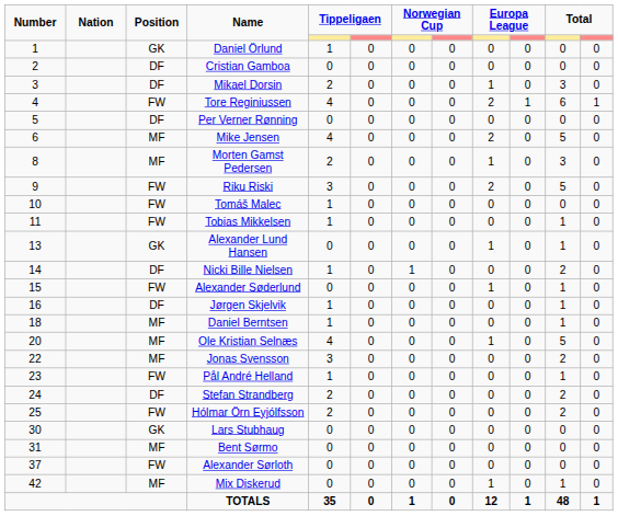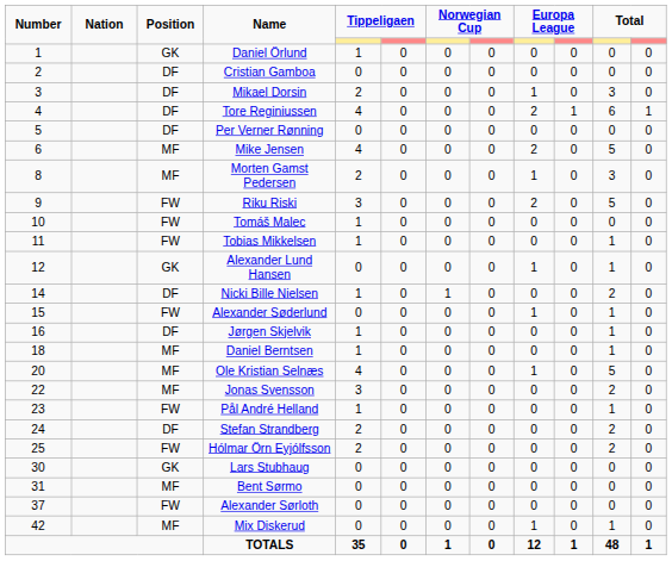 <table class="wikitable" style="font-size: 100%; text-align: center;">
 <tr>
 <td rowspan="2" width="10%" align="center"><strong>Number</strong></td>
 <td rowspan="2" width="10%" align="center"><strong>Nation</strong></td>
 <td rowspan="2" width="10%" align="center"><strong>Position</strong></td>
 <td rowspan="2" width="20%" align="center"><strong>Name</strong></td>
 <td colspan="2" align="center"><strong><a href='#'>Tippeligaen</a></strong></td>
 <td colspan="2" align="center"><strong><a href='#'>Norwegian Cup</a></strong></td>
 <td colspan="2" align="center"><strong><a href='#'>Europa League</a></strong></td>
 <td colspan="2" align="center"><strong>Total</strong></td>
 </tr>
 <tr>
 <th width=60 style="background: #FFEE99"></th>
 <th width=60 style="background: #FF8888"></th>
 <th width=60 style="background: #FFEE99"></th>
 <th width=60 style="background: #FF8888"></th>
 <th width=60 style="background: #FFEE99"></th>
 <th width=60 style="background: #FF8888"></th>
 <th width=60 style="background: #FFEE99"></th>
 <th width=60 style="background: #FF8888"></th>
 </tr>
 <tr>
 <td>1</td>
 <td></td>
 <td>GK</td>
 <td><a href='#'>Daniel Örlund</a></td>
 <td>1</td>
 <td>0</td>
 <td>0</td>
 <td>0</td>
 <td>0</td>
 <td>0</td>
 <td>0</td>
 <td>0</td>
 </tr>
 <tr>
 <td>2</td>
 <td></td>
 <td>DF</td>
 <td><a href='#'>Cristian Gamboa</a></td>
 <td>0</td>
 <td>0</td>
 <td>0</td>
 <td>0</td>
 <td>0</td>
 <td>0</td>
 <td>0</td>
 <td>0</td>
 </tr>
 <tr>
 <td>3</td>
 <td></td>
 <td>DF</td>
 <td><a href='#'>Mikael Dorsin</a></td>
 <td>2</td>
 <td>0</td>
 <td>0</td>
 <td>0</td>
 <td>1</td>
 <td>0</td>
 <td>3</td>
 <td>0</td>
 </tr>
 <tr>
 <td>4</td>
 <td></td>
-<td>FW</td>
+<td>DF</td>
 <td><a href='#'>Tore Reginiussen</a></td>
 <td>4</td>
 <td>0</td>
 <td>0</td>
 <td>0</td>
 <td>2</td>
 <td>1</td>
 <td>6</td>
 <td>1</td>
 </tr>
 <tr>
 <td>5</td>
 <td></td>
 <td>DF</td>
 <td><a href='#'>Per Verner Rønning</a></td>
 <td>0</td>
 <td>0</td>
 <td>0</td>
 <td>0</td>
 <td>0</td>
 <td>0</td>
 <td>0</td>
 <td>0</td>
 </tr>
 <tr>
 <td>6</td>
 <td></td>
 <td>MF</td>
 <td><a href='#'>Mike Jensen</a></td>
 <td>4</td>
 <td>0</td>
 <td>0</td>
 <td>0</td>
 <td>2</td>
 <td>0</td>
 <td>5</td>
 <td>0</td>
 </tr>
 <tr>
 <td>8</td>
 <td></td>
 <td>MF</td>
 <td><a href='#'>Morten Gamst Pedersen</a></td>
 <td>2</td>
 <td>0</td>
 <td>0</td>
 <td>0</td>
 <td>1</td>
 <td>0</td>
 <td>3</td>
 <td>0</td>
 </tr>
 <tr>
 <td>9</td>
 <td></td>
 <td>FW</td>
 <td><a href='#'>Riku Riski</a></td>
 <td>3</td>
 <td>0</td>
 <td>0</td>
 <td>0</td>
 <td>2</td>
 <td>0</td>
 <td>5</td>
 <td>0</td>
 </tr>
 <tr>
 <td>10</td>
 <td></td>
 <td>FW</td>
 <td><a href='#'>Tomáš Malec</a></td>
 <td>1</td>
 <td>0</td>
 <td>0</td>
 <td>0</td>
 <td>0</td>
 <td>0</td>
 <td>0</td>
 <td>0</td>
 </tr>
 <tr>
 <td>11</td>
 <td></td>
 <td>FW</td>
 <td><a href='#'>Tobias Mikkelsen</a></td>
 <td>1</td>
 <td>0</td>
 <td>0</td>
 <td>0</td>
 <td>0</td>
 <td>0</td>
 <td>1</td>
 <td>0</td>
 </tr>
 <tr>
-<td>13</td>
+<td>12</td>
 <td></td>
 <td>GK</td>
 <td><a href='#'>Alexander Lund Hansen</a></td>
 <td>0</td>
 <td>0</td>
 <td>0</td>
 <td>0</td>
 <td>1</td>
 <td>0</td>
 <td>1</td>
 <td>0</td>
 </tr>
 <tr>
 <td>14</td>
 <td></td>
 <td>DF</td>
 <td><a href='#'>Nicki Bille Nielsen</a></td>
 <td>1</td>
 <td>0</td>
 <td>1</td>
 <td>0</td>
 <td>0</td>
 <td>0</td>
 <td>2</td>
 <td>0</td>
 </tr>
 <tr>
 <td>15</td>
 <td></td>
 <td>FW</td>
 <td><a href='#'>Alexander Søderlund</a></td>
 <td>0</td>
 <td>0</td>
 <td>0</td>
 <td>0</td>
 <td>1</td>
 <td>0</td>
 <td>1</td>
 <td>0</td>
 </tr>
 <tr>
 <td>16</td>
 <td></td>
 <td>DF</td>
 <td><a href='#'>Jørgen Skjelvik</a></td>
 <td>1</td>
 <td>0</td>
 <td>0</td>
 <td>0</td>
 <td>0</td>
 <td>0</td>
 <td>1</td>
 <td>0</td>
 </tr>
 <tr>
 <td>18</td>
 <td></td>
 <td>MF</td>
 <td><a href='#'>Daniel Berntsen</a></td>
 <td>1</td>
 <td>0</td>
 <td>0</td>
 <td>0</td>
 <td>0</td>
 <td>0</td>
 <td>1</td>
 <td>0</td>
 </tr>
 <tr>
 <td>20</td>
 <td></td>
 <td>MF</td>
 <td><a href='#'>Ole Kristian Selnæs</a></td>
 <td>4</td>
 <td>0</td>
 <td>0</td>
 <td>0</td>
 <td>1</td>
 <td>0</td>
 <td>5</td>
 <td>0</td>
 </tr>
 <tr>
 <td>22</td>
 <td></td>
 <td>MF</td>
 <td><a href='#'>Jonas Svensson</a></td>
 <td>3</td>
 <td>0</td>
 <td>0</td>
 <td>0</td>
 <td>0</td>
 <td>0</td>
 <td>2</td>
 <td>0</td>
 </tr>
 <tr>
 <td>23</td>
 <td></td>
 <td>FW</td>
 <td><a href='#'>Pål André Helland</a></td>
 <td>1</td>
 <td>0</td>
 <td>0</td>
 <td>0</td>
 <td>0</td>
 <td>0</td>
 <td>1</td>
 <td>0</td>
 </tr>
 <tr>
 <td>24</td>
 <td></td>
 <td>DF</td>
 <td><a href='#'>Stefan Strandberg</a></td>
 <td>2</td>
 <td>0</td>
 <td>0</td>
 <td>0</td>
 <td>0</td>
 <td>0</td>
 <td>2</td>
 <td>0</td>
 </tr>
 <tr>
 <td>25</td>
 <td></td>
 <td>FW</td>
 <td><a href='#'>Hólmar Örn Eyjólfsson</a></td>
 <td>2</td>
 <td>0</td>
 <td>0</td>
 <td>0</td>
 <td>0</td>
 <td>0</td>
 <td>2</td>
 <td>0</td>
 </tr>
 <tr>
 <td>30</td>
 <td></td>
 <td>GK</td>
 <td><a href='#'>Lars Stubhaug</a></td>
 <td>0</td>
 <td>0</td>
 <td>0</td>
 <td>0</td>
 <td>0</td>
 <td>0</td>
 <td>0</td>
 <td>0</td>
 </tr>
 <tr>
 <td>31</td>
 <td></td>
 <td>MF</td>
 <td><a href='#'>Bent Sørmo</a></td>
 <td>0</td>
 <td>0</td>
 <td>0</td>
 <td>0</td>
 <td>0</td>
 <td>0</td>
 <td>0</td>
 <td>0</td>
 </tr>
 <tr>
 <td>37</td>
 <td></td>
 <td>FW</td>
 <td><a href='#'>Alexander Sørloth</a></td>
 <td>0</td>
 <td>0</td>
 <td>0</td>
 <td>0</td>
 <td>0</td>
 <td>0</td>
 <td>0</td>
 <td>0</td>
 </tr>
 <tr>
 <td>42</td>
 <td></td>
 <td>MF</td>
 <td><a href='#'>Mix Diskerud</a></td>
 <td>0</td>
 <td>0</td>
 <td>0</td>
 <td>0</td>
 <td>1</td>
 <td>0</td>
 <td>1</td>
 <td>0</td>
 </tr>
 <tr>
 <td colspan="3"></td>
 <td><strong>TOTALS</strong></td>
 <td><strong>35</strong></td>
 <td><strong>0</strong></td>
 <td><strong>1</strong></td>
 <td><strong>0</strong></td>
 <td><strong>12</strong></td>
 <td><strong>1</strong></td>
 <td><strong>48</strong></td>
 <td><strong>1</strong></td>
 </tr>
 </table>
